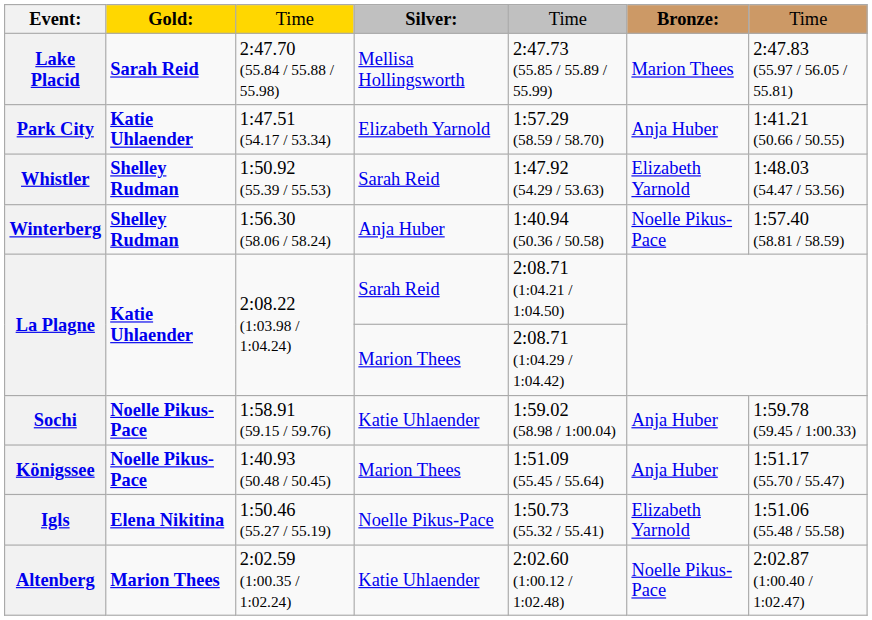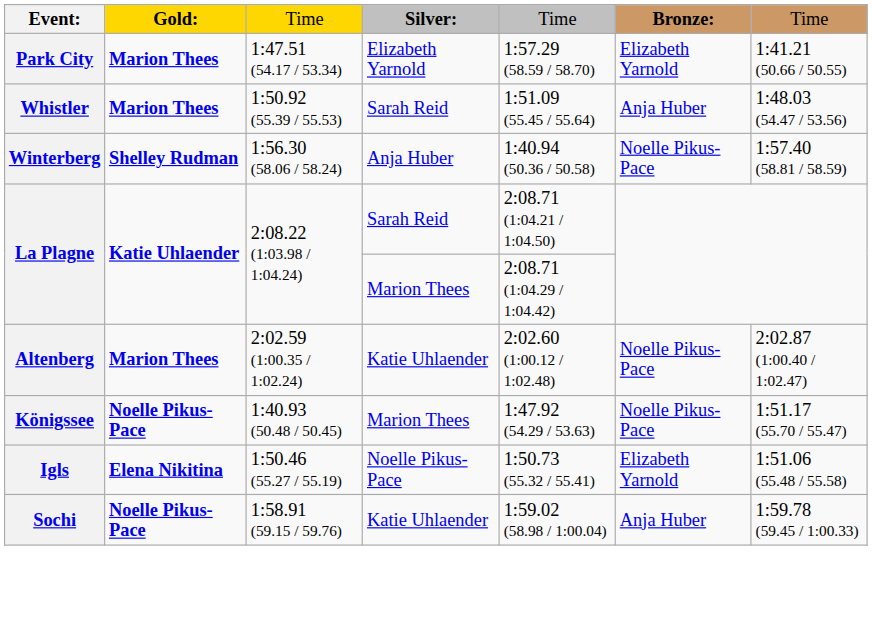 <table class="wikitable plainrowheaders" width=85%>
 <tr>
 <th scope="col"><strong>Event:</strong></th>
 <td !scope="col" align="center" bgcolor="gold"><strong>Gold:</strong></td>
 <td !scope="col" align="center" bgcolor="gold">Time</td>
 <td !scope="col" align="center" bgcolor="silver"><strong>Silver:</strong></td>
 <td !scope="col" align="center" bgcolor="silver">Time</td>
 <td !scope="col" align="center" bgcolor="CC9966"><strong>Bronze:</strong></td>
 <td !scope="col" align="center" bgcolor="CC9966">Time</td>
 </tr>
 <tr>
-<th scope="row"><a href='#'>Lake Placid</a></th>
-<td><strong><a href='#'>Sarah Reid</a></strong><br><small></small></td>
-<td>2:47.70<br><small>(55.84 / 55.88 / 55.98)</small></td>
-<td><a href='#'>Mellisa Hollingsworth</a><br><small></small></td>
-<td>2:47.73<br><small>(55.85 / 55.89 / 55.99)</small></td>
-<td><a href='#'>Marion Thees</a><br><small></small></td>
-<td>2:47.83<br><small>(55.97 / 56.05 / 55.81)</small></td>
-</tr>
-<tr>
 <th scope="row"><a href='#'>Park City</a></th>
-<td><strong><a href='#'>Katie Uhlaender</a></strong><br><small></small></td>
+<td><strong><a href='#'>Marion Thees</a></strong><br><small></small></td>
 <td>1:47.51<br><small>(54.17 / 53.34)</small></td>
 <td><a href='#'>Elizabeth Yarnold</a><br><small></small></td>
 <td>1:57.29<br><small>(58.59 / 58.70)</small></td>
-<td><a href='#'>Anja Huber</a><br><small></small></td>
+<td><a href='#'>Elizabeth Yarnold</a><br><small></small></td>
 <td>1:41.21<br><small>(50.66 / 50.55)</small></td>
 </tr>
 <tr>
 <th scope="row"><a href='#'>Whistler</a></th>
-<td><strong><a href='#'>Shelley Rudman</a></strong><br><small></small></td>
+<td><strong><a href='#'>Marion Thees</a></strong><br><small></small></td>
 <td>1:50.92<br><small>(55.39 / 55.53)</small></td>
 <td><a href='#'>Sarah Reid</a><br><small></small></td>
-<td>1:47.92<br><small>(54.29 / 53.63)</small></td>
-<td><a href='#'>Elizabeth Yarnold</a><br><small></small></td>
+<td>1:51.09<br><small>(55.45 / 55.64)</small></td>
+<td><a href='#'>Anja Huber</a><br><small></small></td>
 <td>1:48.03<br><small>(54.47 / 53.56)</small></td>
 </tr>
 <tr>
 <th scope="row"><a href='#'>Winterberg</a></th>
 <td><strong><a href='#'>Shelley Rudman</a></strong><br><small></small></td>
 <td>1:56.30<br><small>(58.06 / 58.24)</small></td>
 <td><a href='#'>Anja Huber</a><br><small></small></td>
 <td>1:40.94<br><small>(50.36 / 50.58)</small></td>
 <td><a href='#'>Noelle Pikus-Pace</a><br><small></small></td>
 <td>1:57.40<br><small>(58.81 / 58.59)</small></td>
 </tr>
 <tr>
 <th scope="row" rowspan=2><a href='#'>La Plagne</a></th>
 <td rowspan=2><strong><a href='#'>Katie Uhlaender</a></strong><br><small></small></td>
 <td rowspan=2>2:08.22<br><small>(1:03.98 / 1:04.24)</small></td>
 <td><a href='#'>Sarah Reid</a><br><small></small></td>
 <td>2:08.71<br><small>(1:04.21 / 1:04.50)</small></td>
 </tr>
 <tr>
 <td><a href='#'>Marion Thees</a><br><small></small></td>
 <td>2:08.71<br><small>(1:04.29 / 1:04.42)</small></td>
 </tr>
 <tr>
-<th scope="row"><a href='#'>Sochi</a></th>
-<td><strong><a href='#'>Noelle Pikus-Pace</a></strong><br><small></small></td>
-<td>1:58.91<br><small>(59.15 / 59.76)</small></td>
+<th scope="row"><a href='#'>Altenberg</a></th>
+<td><strong><a href='#'>Marion Thees</a></strong><br><small></small></td>
+<td>2:02.59<br><small>(1:00.35 / 1:02.24)</small></td>
 <td><a href='#'>Katie Uhlaender</a><br><small></small></td>
-<td>1:59.02<br><small>(58.98 / 1:00.04)</small></td>
-<td><a href='#'>Anja Huber</a><br><small></small></td>
-<td>1:59.78<br><small>(59.45 / 1:00.33)</small></td>
+<td>2:02.60<br><small>(1:00.12 / 1:02.48)</small></td>
+<td><a href='#'>Noelle Pikus-Pace</a><br><small></small></td>
+<td>2:02.87<br><small>(1:00.40 / 1:02.47)</small></td>
 </tr>
 <tr>
 <th scope="row"><a href='#'>Königssee</a></th>
 <td><strong><a href='#'>Noelle Pikus-Pace</a></strong><br><small></small></td>
 <td>1:40.93<br><small>(50.48 / 50.45)</small></td>
 <td><a href='#'>Marion Thees</a><br><small></small></td>
-<td>1:51.09<br><small>(55.45 / 55.64)</small></td>
-<td><a href='#'>Anja Huber</a><br><small></small></td>
+<td>1:47.92<br><small>(54.29 / 53.63)</small></td>
+<td><a href='#'>Noelle Pikus-Pace</a><br><small></small></td>
 <td>1:51.17<br><small>(55.70 / 55.47)</small></td>
 </tr>
 <tr>
 <th scope="row"><a href='#'>Igls</a></th>
 <td><strong><a href='#'>Elena Nikitina</a></strong><br><small></small></td>
 <td>1:50.46<br><small>(55.27 / 55.19)</small></td>
 <td><a href='#'>Noelle Pikus-Pace</a><br><small></small></td>
 <td>1:50.73<br><small>(55.32 / 55.41)</small></td>
 <td><a href='#'>Elizabeth Yarnold</a><br><small></small></td>
 <td>1:51.06<br><small>(55.48 / 55.58)</small></td>
 </tr>
 <tr>
-<th scope="row"><a href='#'>Altenberg</a></th>
-<td><strong><a href='#'>Marion Thees</a></strong><br><small></small></td>
-<td>2:02.59<br><small>(1:00.35 / 1:02.24)</small></td>
+<th scope="row"><a href='#'>Sochi</a></th>
+<td><strong><a href='#'>Noelle Pikus-Pace</a></strong><br><small></small></td>
+<td>1:58.91<br><small>(59.15 / 59.76)</small></td>
 <td><a href='#'>Katie Uhlaender</a><br><small></small></td>
-<td>2:02.60<br><small>(1:00.12 / 1:02.48)</small></td>
-<td><a href='#'>Noelle Pikus-Pace</a><br><small></small></td>
-<td>2:02.87<br><small>(1:00.40 / 1:02.47)</small></td>
+<td>1:59.02<br><small>(58.98 / 1:00.04)</small></td>
+<td><a href='#'>Anja Huber</a><br><small></small></td>
+<td>1:59.78<br><small>(59.45 / 1:00.33)</small></td>
 </tr>
 </table>
